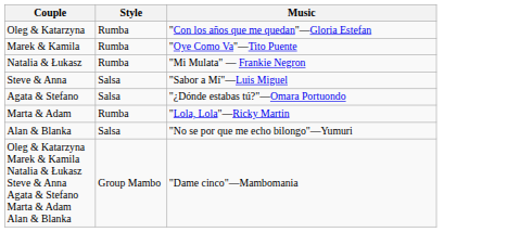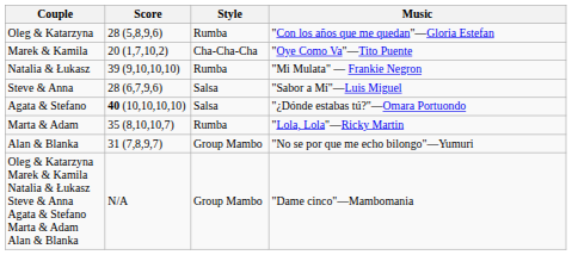 <table class="wikitable">
 <tr>
 <th width="130">Couple</th>
+<th width="110">Score</th>
 <th width="100">Style</th>
 <th width="400">Music</th>
 </tr>
 <tr>
 <td>Oleg & Katarzyna</td>
+<td>28 (5,8,9,6)</td>
 <td>Rumba</td>
 <td>"<a href='#'>Con los años que me quedan</a>"—<a href='#'>Gloria Estefan</a></td>
 </tr>
 <tr>
 <td>Marek & Kamila</td>
-<td>Rumba</td>
+<td>20 (1,7,10,2)</td>
+<td>Cha-Cha-Cha</td>
 <td>"<a href='#'>Oye Como Va</a>"—<a href='#'>Tito Puente</a></td>
 </tr>
 <tr>
 <td>Natalia & Łukasz</td>
+<td>39 (9,10,10,10)</td>
 <td>Rumba</td>
 <td>"Mi Mulata" — <a href='#'>Frankie Negron</a></td>
 </tr>
 <tr>
 <td>Steve & Anna</td>
+<td>28 (6,7,9,6)</td>
 <td>Salsa</td>
 <td>"Sabor a Mí"—<a href='#'>Luis Miguel</a></td>
 </tr>
 <tr>
 <td>Agata & Stefano</td>
+<td><strong>40</strong> (10,10,10,10)</td>
 <td>Salsa</td>
 <td>"¿Dónde estabas tú?"—<a href='#'>Omara Portuondo</a></td>
 </tr>
 <tr>
 <td>Marta & Adam</td>
+<td>35 (8,10,10,7)</td>
 <td>Rumba</td>
 <td>"<a href='#'>Lola, Lola</a>"—<a href='#'>Ricky Martin</a></td>
 </tr>
 <tr>
 <td>Alan & Blanka</td>
-<td>Salsa</td>
+<td>31 (7,8,9,7)</td>
+<td>Group Mambo</td>
 <td>"No se por que me echo bilongo"—Yumuri</td>
 </tr>
 <tr>
 <td>Oleg & Katarzyna<br>Marek & Kamila<br>Natalia & Łukasz<br>Steve & Anna<br>Agata & Stefano<br>Marta & Adam<br>Alan & Blanka<br></td>
+<td>N/A</td>
 <td>Group Mambo</td>
 <td>"Dame cinco"—Mambomania</td>
 </tr>
 </table>
